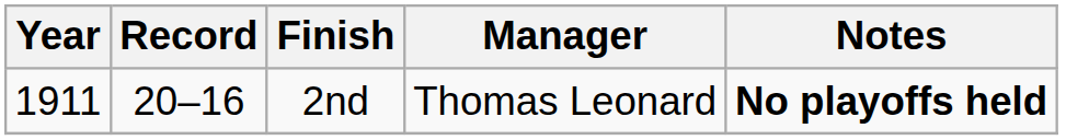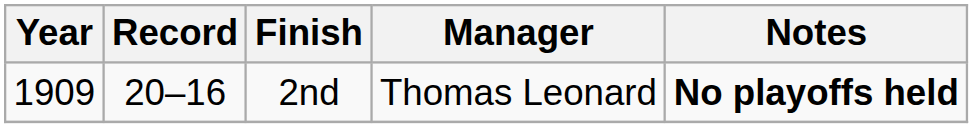 <table class="wikitable" style="text-align:center">
 <tr>
 <th>Year</th>
 <th>Record</th>
 <th>Finish</th>
 <th>Manager</th>
 <th>Notes</th>
 </tr>
 <tr>
-<td>1911</td>
+<td>1909</td>
 <td>20–16</td>
 <td>2nd</td>
 <td>Thomas Leonard</td>
 <td><strong>No playoffs held</strong></td>
 </tr>
 <tr>
 </tr>
 </table>
